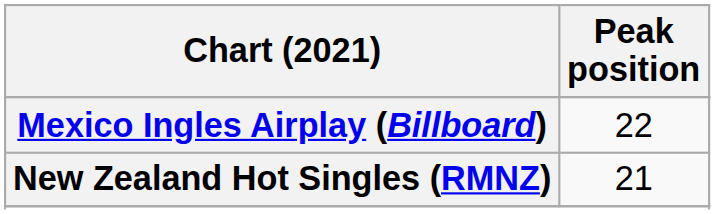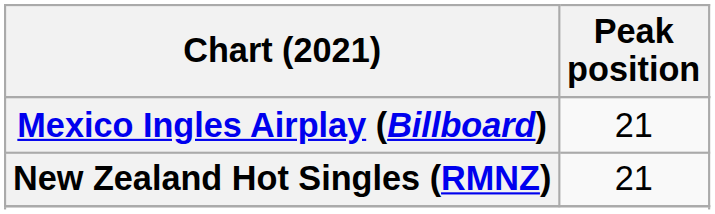 <table class="wikitable sortable plainrowheaders" style="text-align:center">
 <tr>
 <th scope="col">Chart (2021)</th>
 <th scope="col">Peak<br>position</th>
 </tr>
 <tr>
 </tr>
 <tr>
 <th scope="row"><a href='#'>Mexico Ingles Airplay</a> (<em><a href='#'>Billboard</a></em>)</th>
-<td>22</td>
+<td>21</td>
 </tr>
 <tr>
 <th scope="row">New Zealand Hot Singles (<a href='#'>RMNZ</a>)</th>
 <td>21</td>
 </tr>
 <tr>
 </tr>
 <tr>
 </tr>
 <tr>
 </tr>
 </table>
